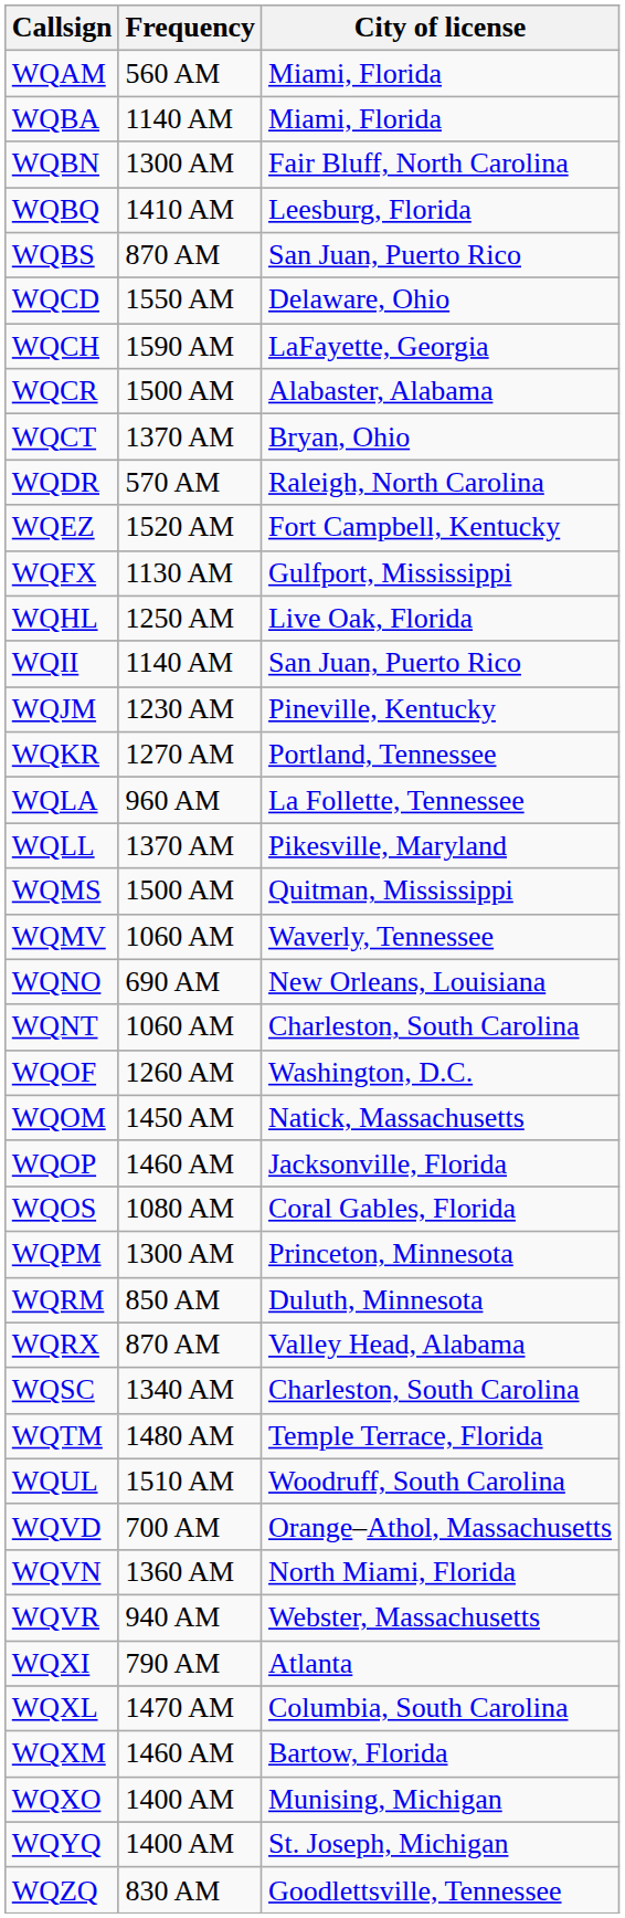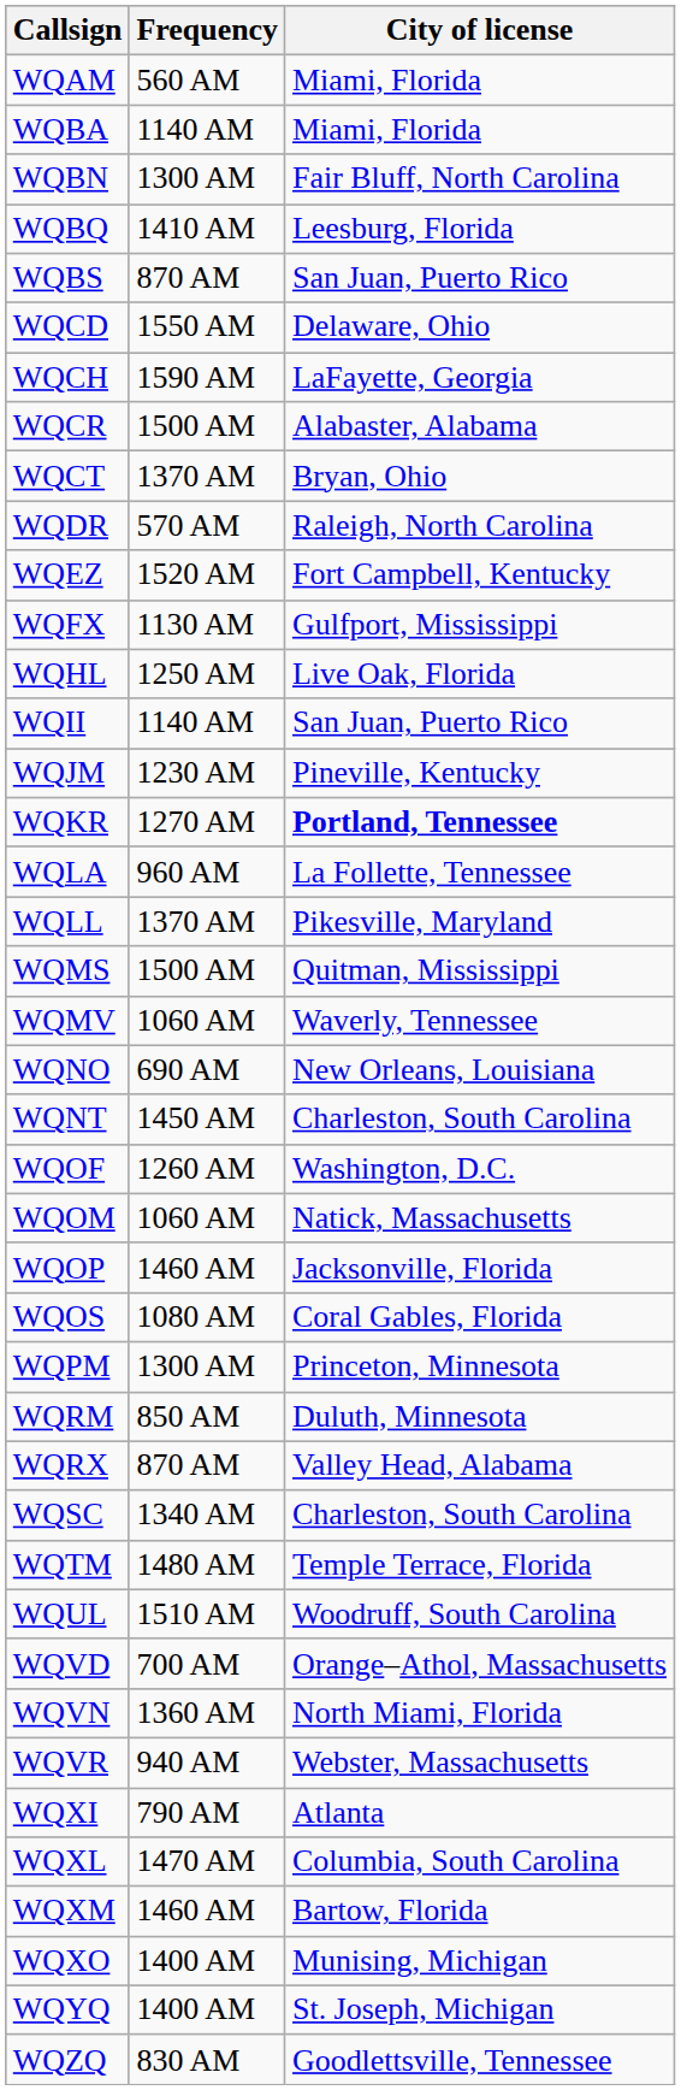 <table class="wikitable sortable">
 <tr>
 <th>Callsign</th>
 <th>Frequency</th>
 <th>City of license</th>
 </tr>
 <tr>
 <td><a href='#'>WQAM</a></td>
 <td>560 AM</td>
 <td><a href='#'>Miami, Florida</a></td>
 </tr>
 <tr>
 <td><a href='#'>WQBA</a></td>
 <td>1140 AM</td>
 <td><a href='#'>Miami, Florida</a></td>
 </tr>
 <tr>
 <td><a href='#'>WQBN</a></td>
 <td>1300 AM</td>
 <td><a href='#'>Fair Bluff, North Carolina</a></td>
 </tr>
 <tr>
 <td><a href='#'>WQBQ</a></td>
 <td>1410 AM</td>
 <td><a href='#'>Leesburg, Florida</a></td>
 </tr>
 <tr>
 <td><a href='#'>WQBS</a></td>
 <td>870 AM</td>
 <td><a href='#'>San Juan, Puerto Rico</a></td>
 </tr>
 <tr>
 <td><a href='#'>WQCD</a></td>
 <td>1550 AM</td>
 <td><a href='#'>Delaware, Ohio</a></td>
 </tr>
 <tr>
 <td><a href='#'>WQCH</a></td>
 <td>1590 AM</td>
 <td><a href='#'>LaFayette, Georgia</a></td>
 </tr>
 <tr>
 <td><a href='#'>WQCR</a></td>
 <td>1500 AM</td>
 <td><a href='#'>Alabaster, Alabama</a></td>
 </tr>
 <tr>
 <td><a href='#'>WQCT</a></td>
 <td>1370 AM</td>
 <td><a href='#'>Bryan, Ohio</a></td>
 </tr>
 <tr>
 <td><a href='#'>WQDR</a></td>
 <td>570 AM</td>
 <td><a href='#'>Raleigh, North Carolina</a></td>
 </tr>
 <tr>
 <td><a href='#'>WQEZ</a></td>
 <td>1520 AM</td>
 <td><a href='#'>Fort Campbell, Kentucky</a></td>
 </tr>
 <tr>
 <td><a href='#'>WQFX</a></td>
 <td>1130 AM</td>
 <td><a href='#'>Gulfport, Mississippi</a></td>
 </tr>
 <tr>
 <td><a href='#'>WQHL</a></td>
 <td>1250 AM</td>
 <td><a href='#'>Live Oak, Florida</a></td>
 </tr>
 <tr>
 <td><a href='#'>WQII</a></td>
 <td>1140 AM</td>
 <td><a href='#'>San Juan, Puerto Rico</a></td>
 </tr>
 <tr>
 <td><a href='#'>WQJM</a></td>
 <td>1230 AM</td>
 <td><a href='#'>Pineville, Kentucky</a></td>
 </tr>
 <tr>
 <td><a href='#'>WQKR</a></td>
 <td>1270 AM</td>
-<td><a href='#'>Portland, Tennessee</a></td>
+<td><strong><a href='#'>Portland, Tennessee</a></strong></td>
 </tr>
 <tr>
 <td><a href='#'>WQLA</a></td>
 <td>960 AM</td>
 <td><a href='#'>La Follette, Tennessee</a></td>
 </tr>
 <tr>
 <td><a href='#'>WQLL</a></td>
 <td>1370 AM</td>
 <td><a href='#'>Pikesville, Maryland</a></td>
 </tr>
 <tr>
 <td><a href='#'>WQMS</a></td>
 <td>1500 AM</td>
 <td><a href='#'>Quitman, Mississippi</a></td>
 </tr>
 <tr>
 <td><a href='#'>WQMV</a></td>
 <td>1060 AM</td>
 <td><a href='#'>Waverly, Tennessee</a></td>
 </tr>
 <tr>
 <td><a href='#'>WQNO</a></td>
 <td>690 AM</td>
 <td><a href='#'>New Orleans, Louisiana</a></td>
 </tr>
 <tr>
 <td><a href='#'>WQNT</a></td>
-<td>1060 AM</td>
+<td>1450 AM</td>
 <td><a href='#'>Charleston, South Carolina</a></td>
 </tr>
 <tr>
 <td><a href='#'>WQOF</a></td>
 <td>1260 AM</td>
 <td><a href='#'>Washington, D.C.</a></td>
 </tr>
 <tr>
 <td><a href='#'>WQOM</a></td>
-<td>1450 AM</td>
+<td>1060 AM</td>
 <td><a href='#'>Natick, Massachusetts</a></td>
 </tr>
 <tr>
 <td><a href='#'>WQOP</a></td>
 <td>1460 AM</td>
 <td><a href='#'>Jacksonville, Florida</a></td>
 </tr>
 <tr>
 <td><a href='#'>WQOS</a></td>
 <td>1080 AM</td>
 <td><a href='#'>Coral Gables, Florida</a></td>
 </tr>
 <tr>
 <td><a href='#'>WQPM</a></td>
 <td>1300 AM</td>
 <td><a href='#'>Princeton, Minnesota</a></td>
 </tr>
 <tr>
 <td><a href='#'>WQRM</a></td>
 <td>850 AM</td>
 <td><a href='#'>Duluth, Minnesota</a></td>
 </tr>
 <tr>
 <td><a href='#'>WQRX</a></td>
 <td>870 AM</td>
 <td><a href='#'>Valley Head, Alabama</a></td>
 </tr>
 <tr>
 <td><a href='#'>WQSC</a></td>
 <td>1340 AM</td>
 <td><a href='#'>Charleston, South Carolina</a></td>
 </tr>
 <tr>
 <td><a href='#'>WQTM</a></td>
 <td>1480 AM</td>
 <td><a href='#'>Temple Terrace, Florida</a></td>
 </tr>
 <tr>
 <td><a href='#'>WQUL</a></td>
 <td>1510 AM</td>
 <td><a href='#'>Woodruff, South Carolina</a></td>
 </tr>
 <tr>
 <td><a href='#'>WQVD</a></td>
 <td>700 AM</td>
 <td><a href='#'>Orange</a>–<a href='#'>Athol, Massachusetts</a></td>
 </tr>
 <tr>
 <td><a href='#'>WQVN</a></td>
 <td>1360 AM</td>
 <td><a href='#'>North Miami, Florida</a></td>
 </tr>
 <tr>
 <td><a href='#'>WQVR</a></td>
 <td>940 AM</td>
 <td><a href='#'>Webster, Massachusetts</a></td>
 </tr>
 <tr>
 <td><a href='#'>WQXI</a></td>
 <td>790 AM</td>
 <td><a href='#'>Atlanta</a></td>
 </tr>
 <tr>
 <td><a href='#'>WQXL</a></td>
 <td>1470 AM</td>
 <td><a href='#'>Columbia, South Carolina</a></td>
 </tr>
 <tr>
 <td><a href='#'>WQXM</a></td>
 <td>1460 AM</td>
 <td><a href='#'>Bartow, Florida</a></td>
 </tr>
 <tr>
 <td><a href='#'>WQXO</a></td>
 <td>1400 AM</td>
 <td><a href='#'>Munising, Michigan</a></td>
 </tr>
 <tr>
 <td><a href='#'>WQYQ</a></td>
 <td>1400 AM</td>
 <td><a href='#'>St. Joseph, Michigan</a></td>
 </tr>
 <tr>
 <td><a href='#'>WQZQ</a></td>
 <td>830 AM</td>
 <td><a href='#'>Goodlettsville, Tennessee</a></td>
 </tr>
 </table>
